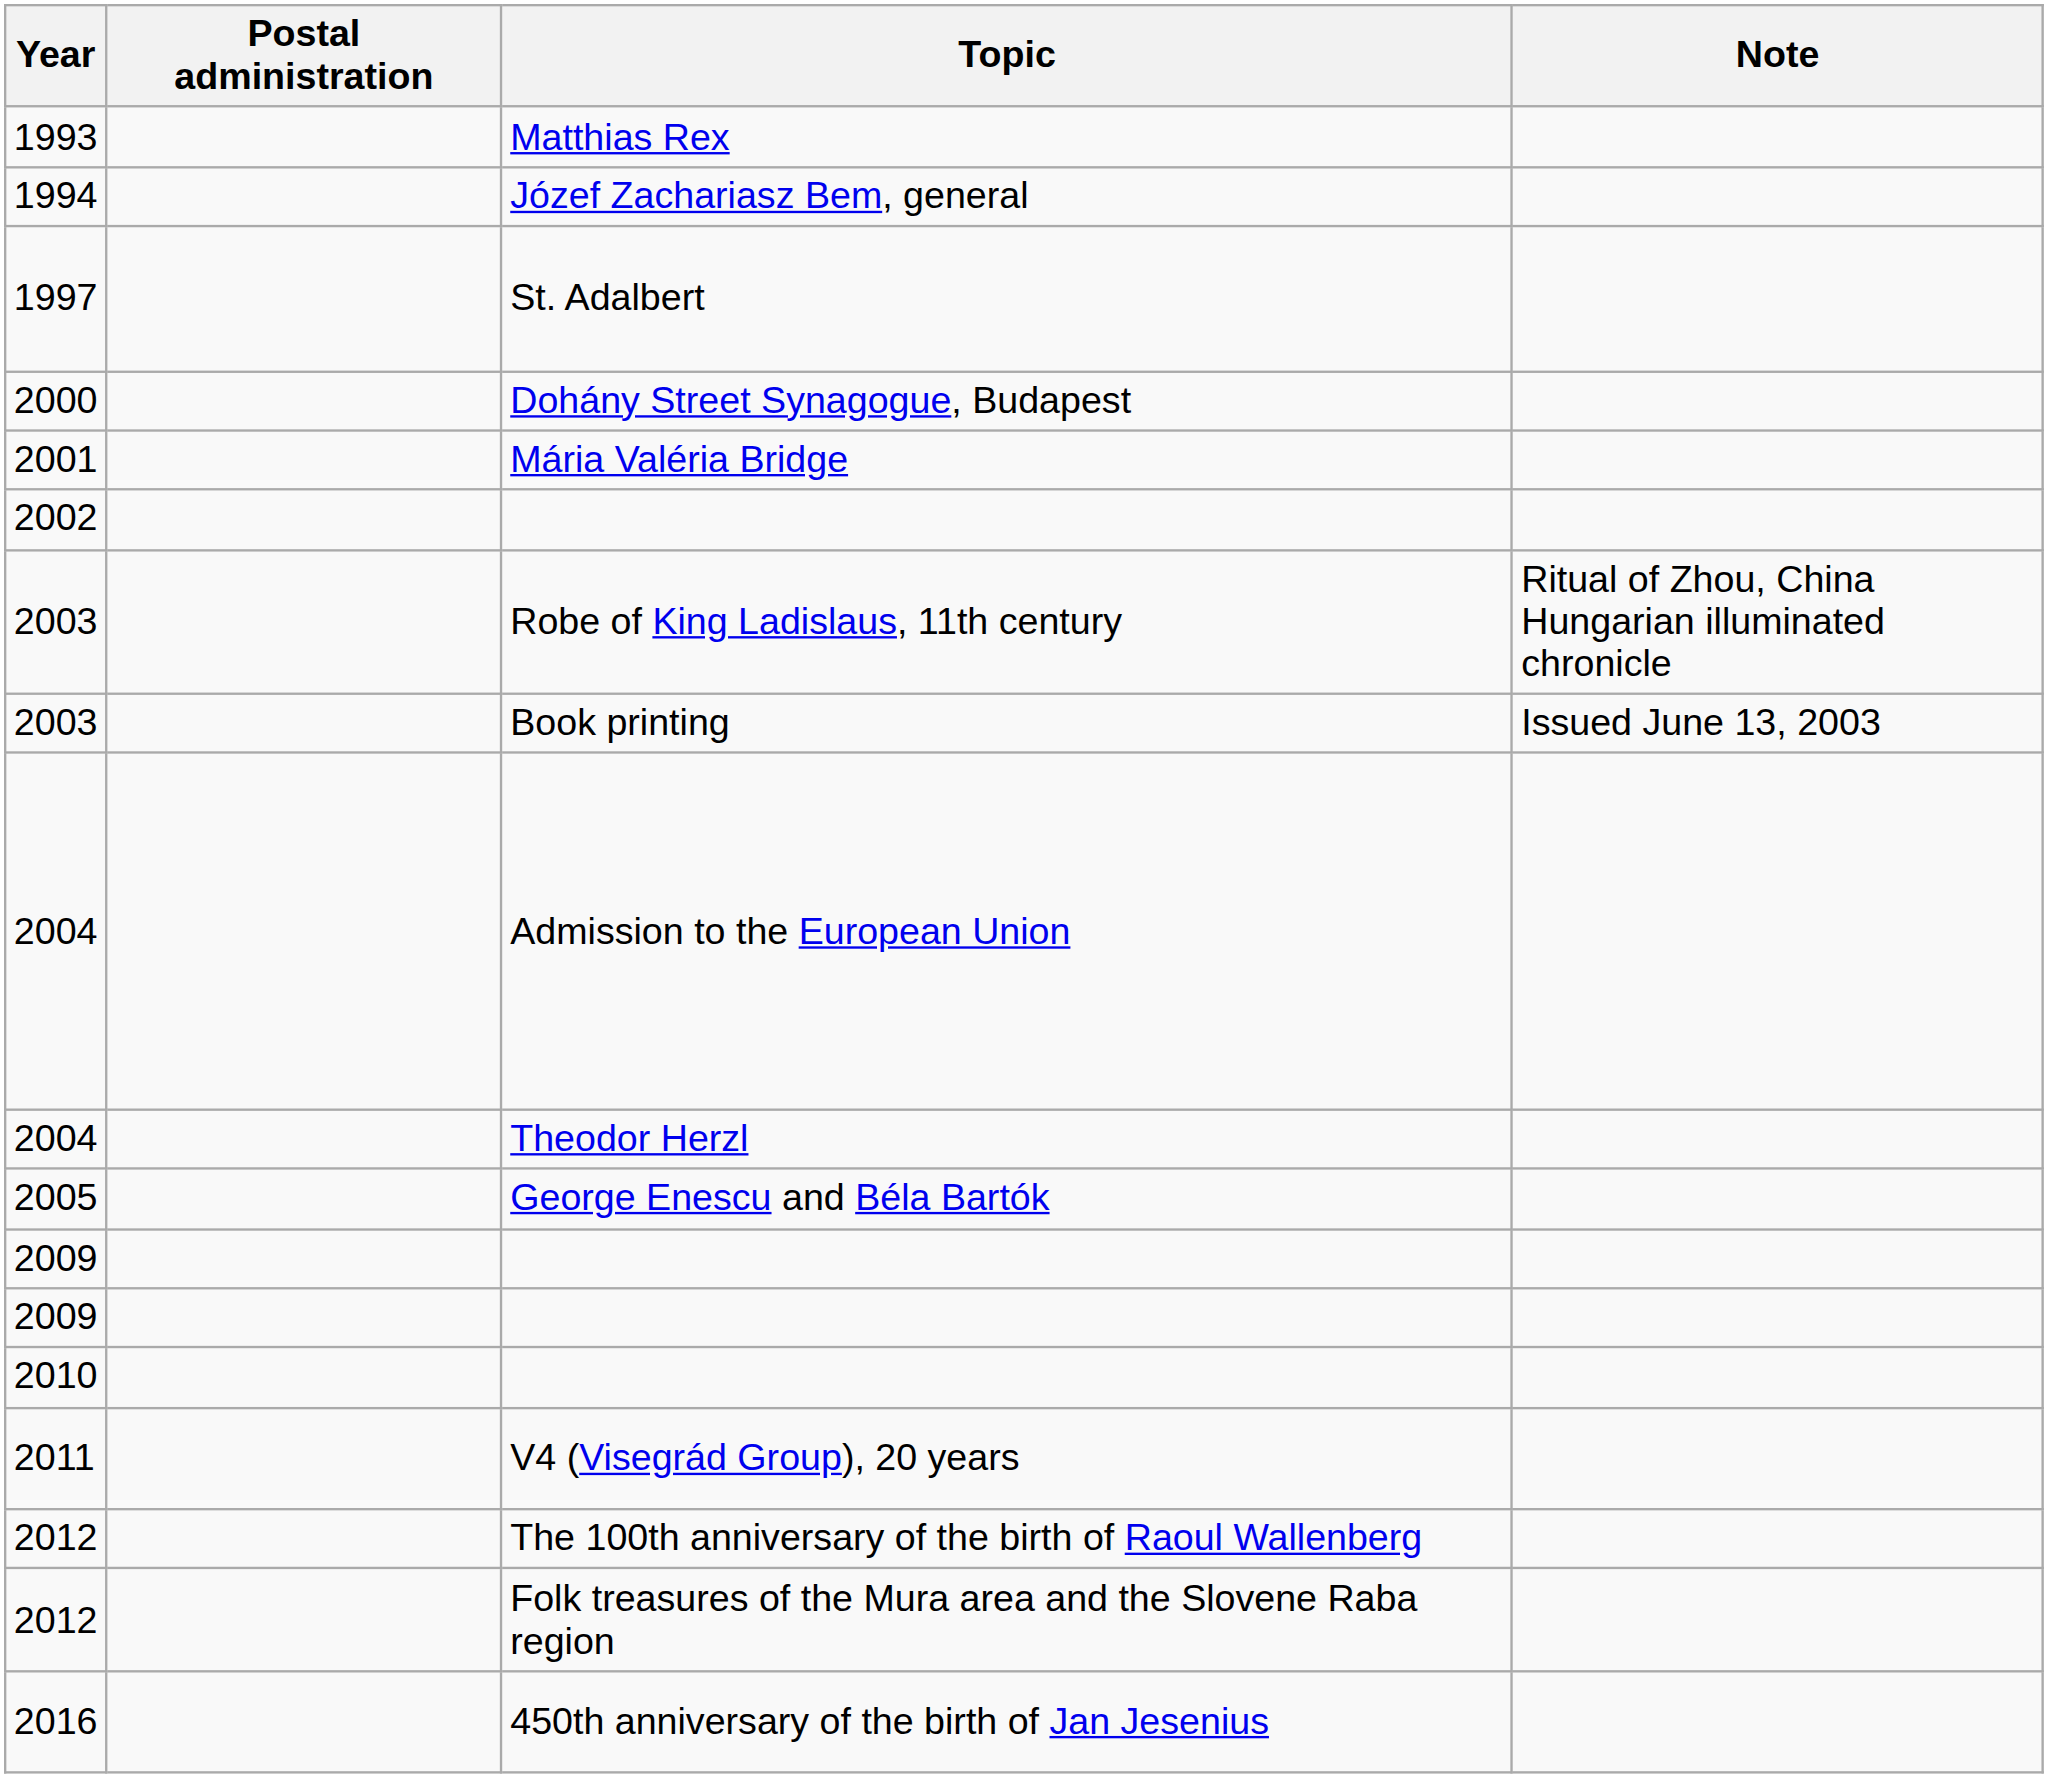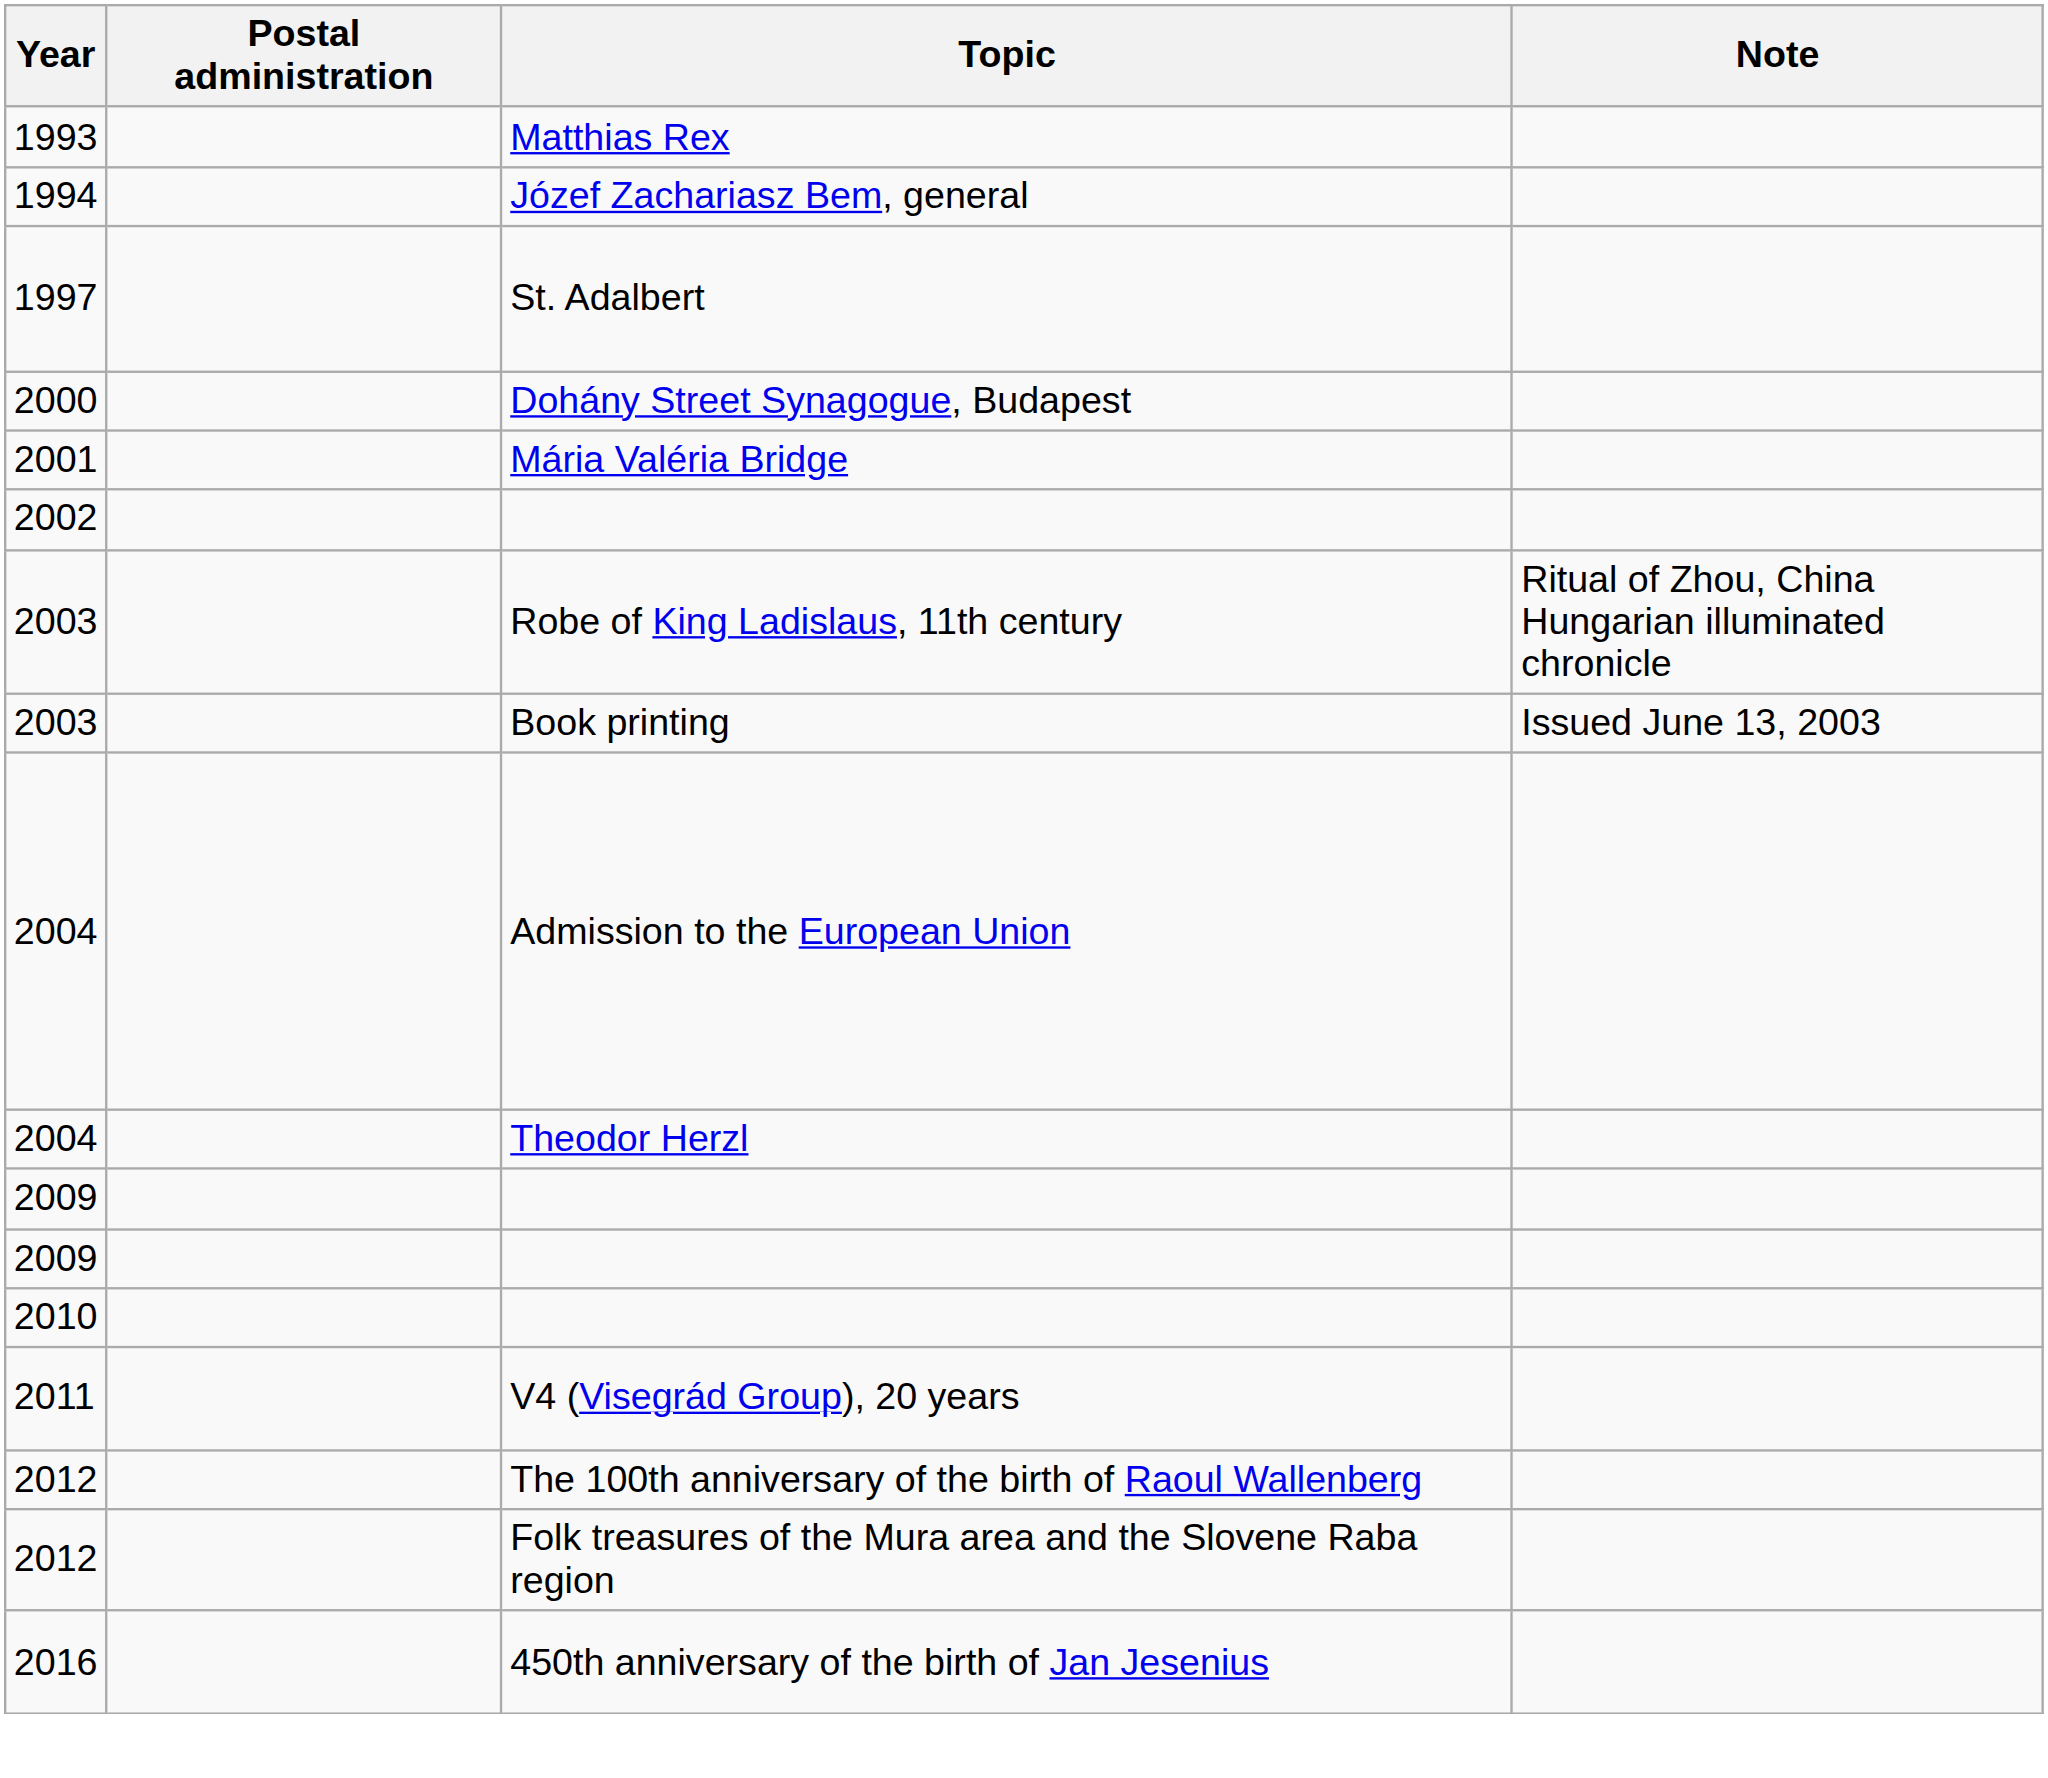 <table class="wikitable">
 <tr>
 <th>Year</th>
 <th>Postal administration</th>
 <th>Topic</th>
 <th>Note</th>
 </tr>
 <tr>
 <td>1993</td>
 <td></td>
 <td><a href='#'>Matthias Rex</a></td>
 <td></td>
 </tr>
 <tr>
 <td>1994</td>
 <td></td>
 <td><a href='#'>Józef Zachariasz Bem</a>, general</td>
 <td></td>
 </tr>
 <tr>
 <td>1997</td>
 <td><br><br><br></td>
 <td>St. Adalbert</td>
 <td></td>
 </tr>
 <tr>
 <td>2000</td>
 <td></td>
 <td><a href='#'>Dohány Street Synagogue</a>, Budapest</td>
 <td></td>
 </tr>
 <tr>
 <td>2001</td>
 <td></td>
 <td><a href='#'>Mária Valéria Bridge</a></td>
 <td></td>
 </tr>
 <tr>
 <td>2002</td>
 <td></td>
 <td></td>
 <td></td>
 </tr>
 <tr>
 <td>2003</td>
 <td></td>
 <td>Robe of <a href='#'>King Ladislaus</a>, 11th century</td>
 <td>Ritual of Zhou, China<br>Hungarian illuminated chronicle</td>
 </tr>
 <tr>
 <td>2003</td>
 <td></td>
 <td>Book printing</td>
 <td>Issued June 13, 2003</td>
 </tr>
 <tr>
 <td>2004</td>
 <td><br><br><br><br><br><br><br><br></td>
 <td>Admission to the <a href='#'>European Union</a></td>
 <td></td>
 </tr>
 <tr>
 <td>2004</td>
 <td><br></td>
 <td><a href='#'>Theodor Herzl</a></td>
 <td></td>
 </tr>
 <tr>
-<td>2005</td>
-<td></td>
-<td><a href='#'>George Enescu</a> and <a href='#'>Béla Bartók</a></td>
-<td></td>
-</tr>
-<tr>
 <td>2009</td>
 <td><br></td>
 <td></td>
 <td></td>
 </tr>
 <tr>
 <td>2009</td>
 <td></td>
 <td></td>
 <td></td>
 </tr>
 <tr>
 <td>2010</td>
 <td></td>
 <td></td>
 <td></td>
 </tr>
 <tr>
 <td>2011</td>
 <td><br><br></td>
 <td>V4 (<a href='#'>Visegrád Group</a>), 20 years</td>
 <td></td>
 </tr>
 <tr>
 <td>2012</td>
 <td></td>
 <td>The 100th anniversary of the birth of <a href='#'>Raoul Wallenberg</a></td>
 <td></td>
 </tr>
 <tr>
 <td>2012</td>
 <td></td>
 <td>Folk treasures of the Mura area and the Slovene Raba region</td>
 <td></td>
 </tr>
 <tr>
 <td>2016</td>
 <td><br><br></td>
 <td>450th anniversary of the birth of <a href='#'>Jan Jesenius</a></td>
 <td></td>
 </tr>
 </table>
